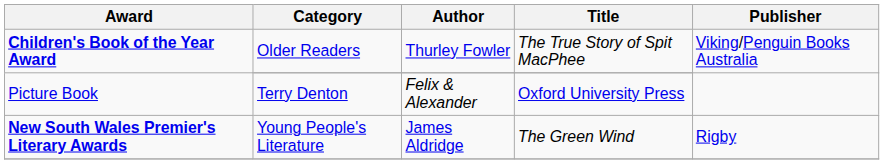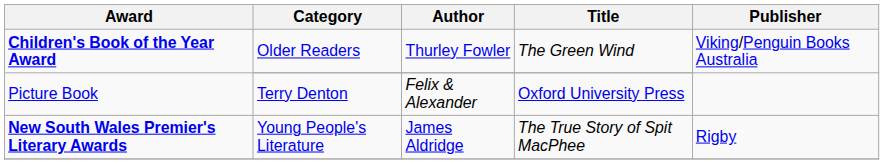 <table class="wikitable" width=100%>
 <tr>
 <th>Award</th>
 <th>Category</th>
 <th>Author</th>
 <th>Title</th>
 <th>Publisher</th>
 </tr>
 <tr>
 <td rowspan=2><strong><a href='#'>Children's Book of the Year Award</a></strong></td>
 <td><a href='#'>Older Readers</a></td>
 <td><a href='#'>Thurley Fowler</a></td>
-<td><em>The True Story of Spit MacPhee</em></td>
+<td><em>The Green Wind</em></td>
 <td><a href='#'>Viking</a>/<a href='#'>Penguin Books Australia</a></td>
 </tr>
 <tr>
 </tr>
 <tr>
 <td><a href='#'>Picture Book</a></td>
 <td><a href='#'>Terry Denton</a></td>
 <td><em>Felix & Alexander</em></td>
 <td><a href='#'>Oxford University Press</a></td>
 </tr>
 <tr>
 <td><strong><a href='#'>New South Wales Premier's Literary Awards</a></strong></td>
 <td><a href='#'>Young People's Literature</a></td>
 <td><a href='#'>James Aldridge</a></td>
-<td><em>The Green Wind</em></td>
+<td><em>The True Story of Spit MacPhee</em></td>
 <td><a href='#'>Rigby</a></td>
 </tr>
 <tr>
 </tr>
 </table>
